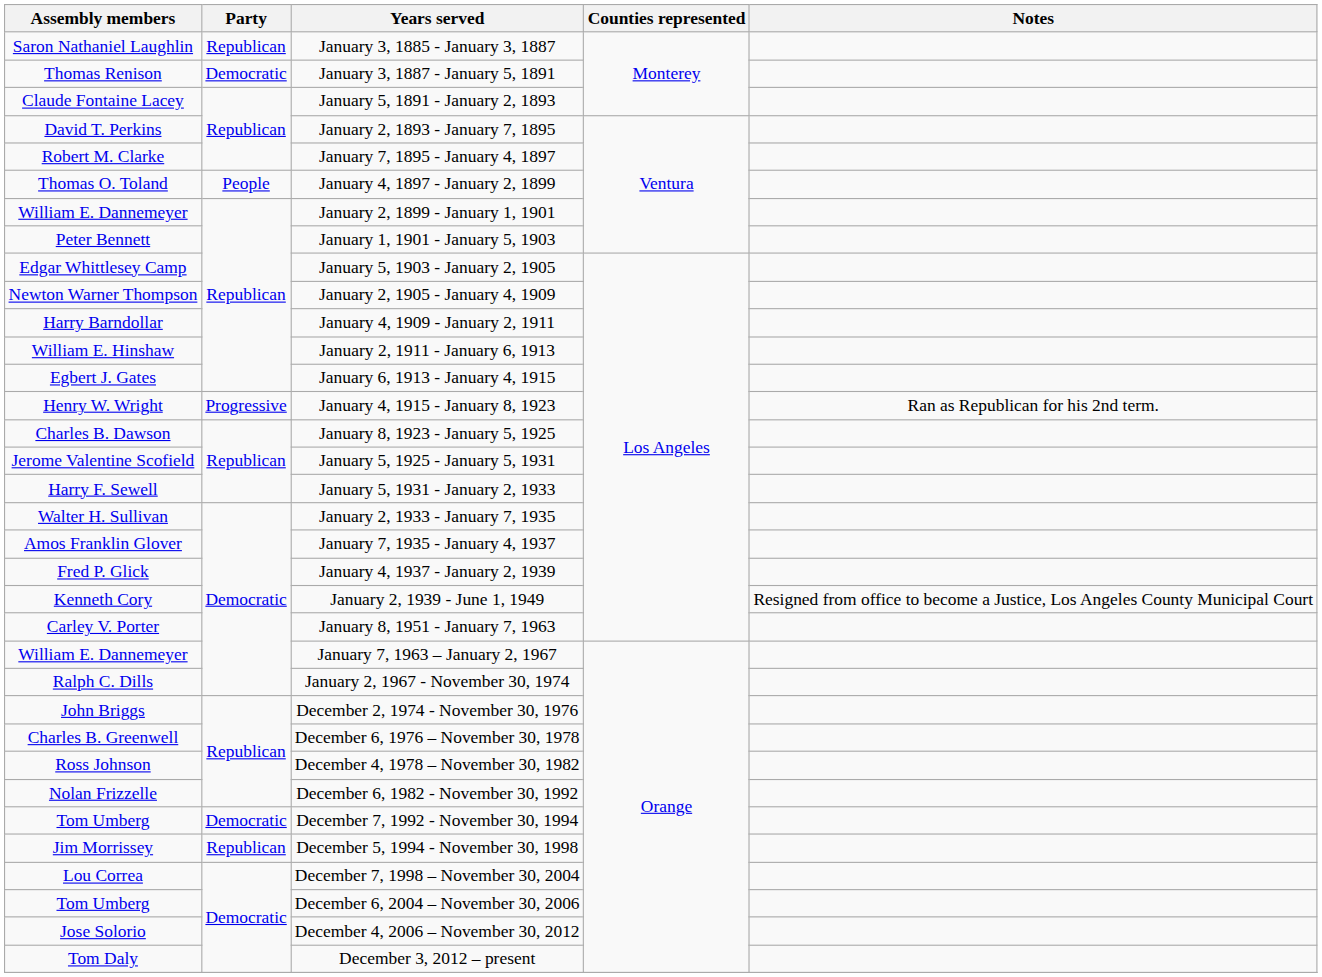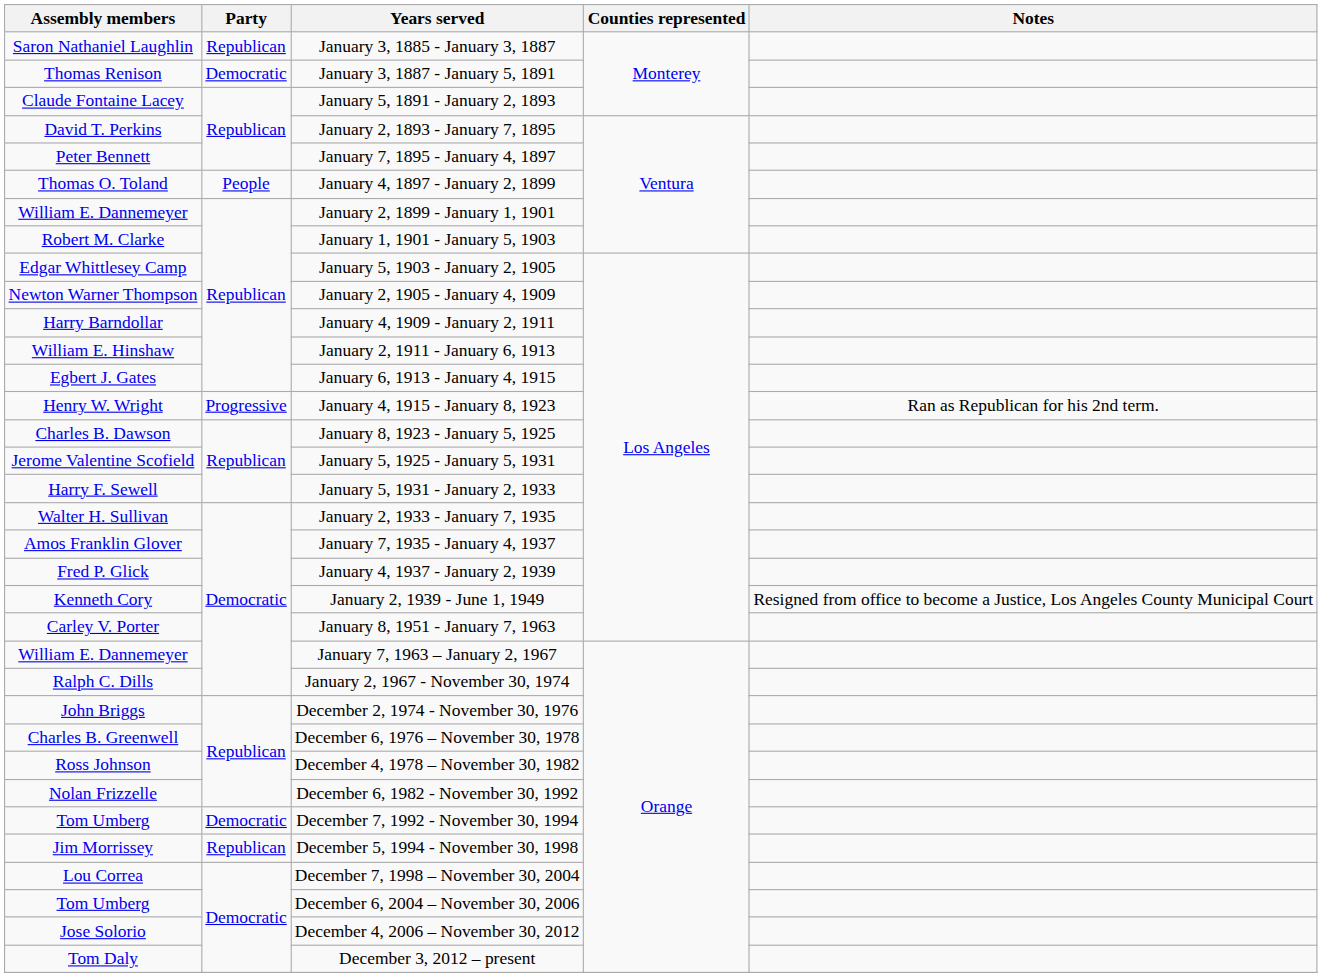 <table class=wikitable style="text-align:center">
 <tr>
 <th>Assembly members</th>
 <th>Party</th>
 <th>Years served</th>
 <th>Counties represented</th>
 <th>Notes</th>
 </tr>
 <tr>
 <td><a href='#'>Saron Nathaniel Laughlin</a></td>
 <td><a href='#'>Republican</a></td>
 <td>January 3, 1885 - January 3, 1887</td>
 <td rowspan=3><a href='#'>Monterey</a></td>
 <td></td>
 </tr>
 <tr>
 <td><a href='#'>Thomas Renison</a></td>
 <td><a href='#'>Democratic</a></td>
 <td>January 3, 1887 - January 5, 1891</td>
 <td></td>
 </tr>
 <tr>
 <td><a href='#'>Claude Fontaine Lacey</a></td>
 <td rowspan=3 ><a href='#'>Republican</a></td>
 <td>January 5, 1891 - January 2, 1893</td>
 <td></td>
 </tr>
 <tr>
 <td><a href='#'>David T. Perkins</a></td>
 <td>January 2, 1893 - January 7, 1895</td>
 <td rowspan=5><a href='#'>Ventura</a></td>
 <td></td>
 </tr>
 <tr>
-<td><a href='#'>Robert M. Clarke</a></td>
+<td><a href='#'>Peter Bennett</a></td>
 <td>January 7, 1895 - January 4, 1897</td>
 <td></td>
 </tr>
 <tr>
 <td><a href='#'>Thomas O. Toland</a></td>
 <td><a href='#'>People</a></td>
 <td>January 4, 1897 - January 2, 1899</td>
 <td></td>
 </tr>
 <tr>
 <td><a href='#'>William E. Dannemeyer</a></td>
 <td rowspan=7 ><a href='#'>Republican</a></td>
 <td>January 2, 1899 - January 1, 1901</td>
 <td></td>
 </tr>
 <tr>
-<td><a href='#'>Peter Bennett</a></td>
+<td><a href='#'>Robert M. Clarke</a></td>
 <td>January 1, 1901 - January 5, 1903</td>
 <td></td>
 </tr>
 <tr>
 <td><a href='#'>Edgar Whittlesey Camp</a></td>
 <td>January 5, 1903 - January 2, 1905</td>
 <td rowspan=15><a href='#'>Los Angeles</a></td>
 <td></td>
 </tr>
 <tr>
 <td><a href='#'>Newton Warner Thompson</a></td>
 <td>January 2, 1905 - January 4, 1909</td>
 <td></td>
 </tr>
 <tr>
 <td><a href='#'>Harry Barndollar</a></td>
 <td>January 4, 1909 - January 2, 1911</td>
 <td></td>
 </tr>
 <tr>
 <td><a href='#'>William E. Hinshaw</a></td>
 <td>January 2, 1911 - January 6, 1913</td>
 <td></td>
 </tr>
 <tr>
 <td><a href='#'>Egbert J. Gates</a></td>
 <td>January 6, 1913 - January 4, 1915</td>
 <td></td>
 </tr>
 <tr>
 <td rowspan=2><a href='#'>Henry W. Wright</a></td>
 <td><a href='#'>Progressive</a></td>
 <td rowspan=2>January 4, 1915 - January 8, 1923</td>
 <td rowspan=2>Ran as Republican for his 2nd term.</td>
 </tr>
 <tr>
 <td rowspan=4 ><a href='#'>Republican</a></td>
 </tr>
 <tr>
 <td><a href='#'>Charles B. Dawson</a></td>
 <td>January 8, 1923 - January 5, 1925</td>
 <td></td>
 </tr>
 <tr>
 <td><a href='#'>Jerome Valentine Scofield</a></td>
 <td>January 5, 1925 - January 5, 1931</td>
 <td></td>
 </tr>
 <tr>
 <td><a href='#'>Harry F. Sewell</a></td>
 <td>January 5, 1931 - January 2, 1933</td>
 <td></td>
 </tr>
 <tr>
 <td><a href='#'>Walter H. Sullivan</a></td>
 <td rowspan=7 ><a href='#'>Democratic</a></td>
 <td>January 2, 1933 - January 7, 1935</td>
 <td></td>
 </tr>
 <tr>
 <td><a href='#'>Amos Franklin Glover</a></td>
 <td>January 7, 1935 - January 4, 1937</td>
 <td></td>
 </tr>
 <tr>
 <td><a href='#'>Fred P. Glick</a></td>
 <td>January 4, 1937 - January 2, 1939</td>
 <td></td>
 </tr>
 <tr>
 <td><a href='#'>Kenneth Cory</a></td>
 <td>January 2, 1939 - June 1, 1949</td>
 <td>Resigned from office to become a Justice, Los Angeles County Municipal Court</td>
 </tr>
 <tr>
 <td><a href='#'>Carley V. Porter</a></td>
 <td>January 8, 1951 - January 7, 1963</td>
 <td></td>
 </tr>
 <tr>
 <td><a href='#'>William E. Dannemeyer</a></td>
 <td>January 7, 1963 – January 2, 1967</td>
 <td rowspan=12><a href='#'>Orange</a></td>
 <td></td>
 </tr>
 <tr>
 <td><a href='#'>Ralph C. Dills</a></td>
 <td>January 2, 1967 - November 30, 1974</td>
 <td></td>
 </tr>
 <tr>
 <td><a href='#'>John Briggs</a></td>
 <td rowspan=4 ><a href='#'>Republican</a></td>
 <td>December 2, 1974 - November 30, 1976</td>
 <td></td>
 </tr>
 <tr>
 <td><a href='#'>Charles B. Greenwell</a></td>
 <td>December 6, 1976 – November 30, 1978</td>
 <td></td>
 </tr>
 <tr>
 <td><a href='#'>Ross Johnson</a></td>
 <td>December 4, 1978 – November 30, 1982</td>
 <td></td>
 </tr>
 <tr>
 <td><a href='#'>Nolan Frizzelle</a></td>
 <td>December 6, 1982 - November 30, 1992</td>
 <td></td>
 </tr>
 <tr>
 <td><a href='#'>Tom Umberg</a></td>
 <td><a href='#'>Democratic</a></td>
 <td>December 7, 1992 - November 30, 1994</td>
 <td></td>
 </tr>
 <tr>
 <td><a href='#'>Jim Morrissey</a></td>
 <td><a href='#'>Republican</a></td>
 <td>December 5, 1994 - November 30, 1998</td>
 <td></td>
 </tr>
 <tr>
 <td><a href='#'>Lou Correa</a></td>
 <td rowspan=4 ><a href='#'>Democratic</a></td>
 <td>December 7, 1998 – November 30, 2004</td>
 <td></td>
 </tr>
 <tr>
 <td><a href='#'>Tom Umberg</a></td>
 <td>December 6, 2004 – November 30, 2006</td>
 <td></td>
 </tr>
 <tr>
 <td><a href='#'>Jose Solorio</a></td>
 <td>December 4, 2006 – November 30, 2012</td>
 <td></td>
 </tr>
 <tr>
 <td><a href='#'>Tom Daly</a></td>
 <td>December 3, 2012 – present</td>
 <td></td>
 </tr>
 <tr>
 </tr>
 </table>
